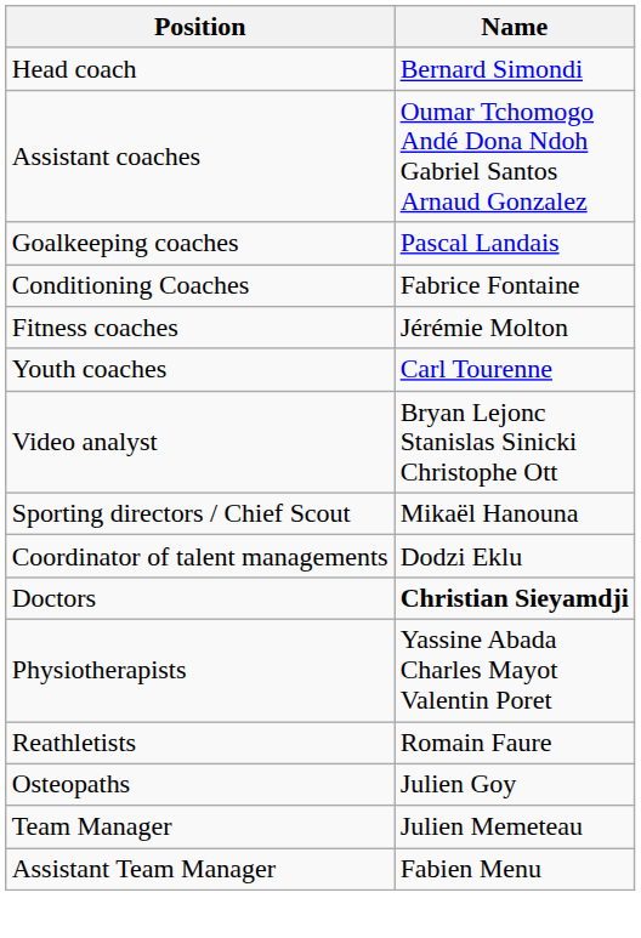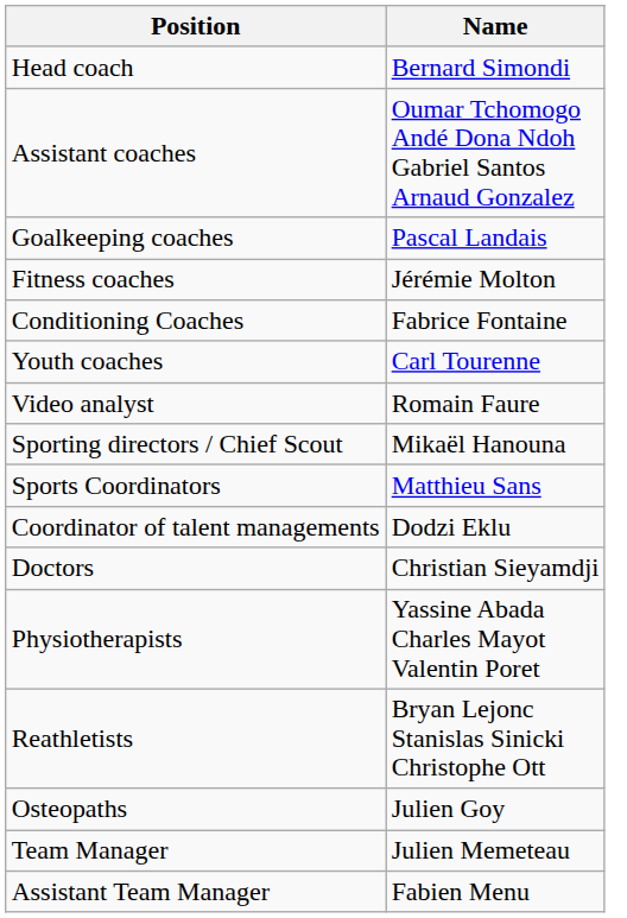 <table class="wikitable">
 <tr>
 <th>Position</th>
 <th>Name</th>
 </tr>
 <tr>
 <td>Head coach</td>
 <td><a href='#'>Bernard Simondi</a></td>
 </tr>
 <tr>
 <td>Assistant coaches</td>
 <td><a href='#'>Oumar Tchomogo</a> <br>  <a href='#'>Andé Dona Ndoh</a> <br> Gabriel Santos <br> <a href='#'>Arnaud Gonzalez</a></td>
 </tr>
 <tr>
 <td>Goalkeeping coaches</td>
 <td><a href='#'>Pascal Landais</a></td>
 </tr>
 <tr>
+<td>Fitness coaches</td>
+<td>Jérémie Molton</td>
+</tr>
+<tr>
 <td>Conditioning Coaches</td>
 <td>Fabrice Fontaine</td>
-</tr>
-<tr>
-<td>Fitness coaches</td>
-<td>Jérémie Molton</td>
 </tr>
 <tr>
 <td>Youth coaches</td>
 <td><a href='#'>Carl Tourenne</a></td>
 </tr>
 <tr>
 <td>Video analyst</td>
-<td>Bryan Lejonc <br> Stanislas Sinicki <br> Christophe Ott</td>
+<td>Romain Faure</td>
 </tr>
 <tr>
 <td>Sporting directors / Chief Scout</td>
 <td>Mikaël Hanouna</td>
+</tr>
+<tr>
+<td>Sports Coordinators</td>
+<td><a href='#'>Matthieu Sans</a></td>
 </tr>
 <tr>
 <td>Coordinator of talent managements</td>
 <td>Dodzi Eklu</td>
 </tr>
 <tr>
 <td>Doctors</td>
-<td><strong>Christian Sieyamdji</strong></td>
+<td>Christian Sieyamdji</td>
 </tr>
 <tr>
 <td>Physiotherapists</td>
 <td>Yassine Abada <br> Charles Mayot <br> Valentin Poret</td>
 </tr>
 <tr>
 <td>Reathletists</td>
-<td>Romain Faure</td>
+<td>Bryan Lejonc <br> Stanislas Sinicki <br> Christophe Ott</td>
 </tr>
 <tr>
 <td>Osteopaths</td>
 <td>Julien Goy</td>
 </tr>
 <tr>
 <td>Team Manager</td>
 <td>Julien Memeteau</td>
 </tr>
 <tr>
 <td>Assistant Team Manager</td>
 <td>Fabien Menu</td>
 </tr>
 </table>
